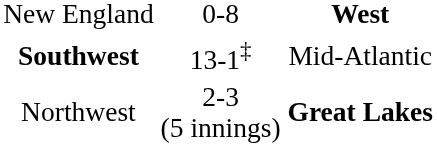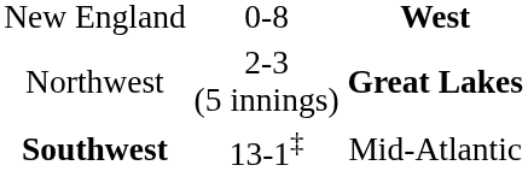 <table>
 <tr>
 <td align=center>New England</td>
 <td align=center>0-8</td>
 <td align=center><strong>West</strong></td>
 </tr>
 <tr>
+<td align=center>Northwest</td>
+<td align=center>2-3<br>(5 innings)</td>
+<td align=center><strong>Great Lakes</strong></td>
+</tr>
+<tr>
 <td align=center><strong>Southwest</strong></td>
 <td align=center>13-1<sup>‡</sup></td>
 <td align=center>Mid-Atlantic</td>
 </tr>
-<tr>
-<td align=center>Northwest</td>
-<td align=center>2-3<br>(5 innings)</td>
-<td align=center><strong>Great Lakes</strong></td>
-</tr>
 </table>
